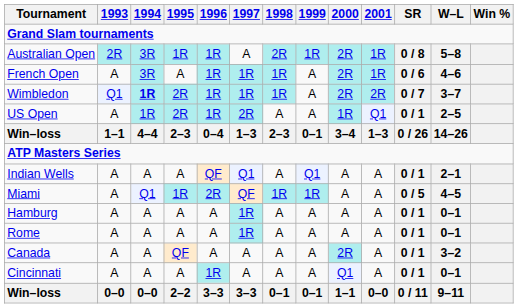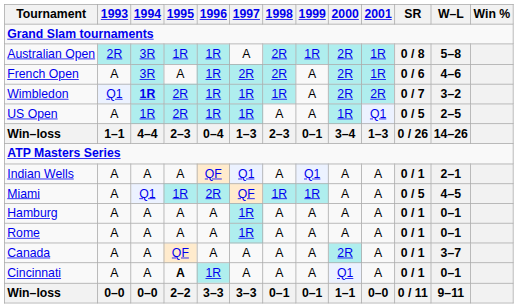 <table class=wikitable style=text-align:center;font-size:97%>
 <tr>
 <th>Tournament</th>
 <th><a href='#'>1993</a></th>
 <th><a href='#'>1994</a></th>
 <th><a href='#'>1995</a></th>
 <th><a href='#'>1996</a></th>
 <th><a href='#'>1997</a></th>
 <th><a href='#'>1998</a></th>
 <th><a href='#'>1999</a></th>
 <th><a href='#'>2000</a></th>
 <th><a href='#'>2001</a></th>
 <th>SR</th>
 <th>W–L</th>
 <th>Win %</th>
 </tr>
 <tr>
 <td colspan=23 align=left><strong><a href='#'>Grand Slam tournaments</a></strong></td>
 </tr>
 <tr>
 <td align=left><a href='#'>Australian Open</a></td>
 <td bgcolor=afeeee><a href='#'>2R</a></td>
 <td bgcolor=afeeee><a href='#'>3R</a></td>
 <td bgcolor=afeeee><a href='#'>1R</a></td>
 <td bgcolor=afeeee><a href='#'>1R</a></td>
 <td>A</td>
 <td bgcolor=afeeee><a href='#'>2R</a></td>
 <td bgcolor=afeeee><a href='#'>1R</a></td>
 <td bgcolor=afeeee><a href='#'>2R</a></td>
 <td bgcolor=afeeee><a href='#'>1R</a></td>
 <th>0 / 8</th>
 <th>5–8</th>
 <th></th>
 </tr>
 <tr>
 <td align=left><a href='#'>French Open</a></td>
 <td>A</td>
 <td bgcolor=afeeee><a href='#'>3R</a></td>
 <td>A</td>
 <td bgcolor=afeeee><a href='#'>1R</a></td>
-<td bgcolor=afeeee><a href='#'>1R</a></td>
-<td bgcolor=afeeee><a href='#'>1R</a></td>
+<td bgcolor=afeeee><a href='#'>2R</a></td>
+<td bgcolor=afeeee><a href='#'>2R</a></td>
 <td>A</td>
 <td bgcolor=afeeee><a href='#'>2R</a></td>
 <td bgcolor=afeeee><a href='#'>1R</a></td>
 <th>0 / 6</th>
 <th>4–6</th>
 <th></th>
 </tr>
 <tr>
 <td align=left><a href='#'>Wimbledon</a></td>
 <td bgcolor=ecf2ff><a href='#'>Q1</a></td>
 <td bgcolor=afeeee><strong><a href='#'>1R</a></strong></td>
 <td bgcolor=afeeee><a href='#'>2R</a></td>
 <td bgcolor=afeeee><a href='#'>1R</a></td>
 <td bgcolor=afeeee><a href='#'>1R</a></td>
 <td bgcolor=afeeee><a href='#'>1R</a></td>
 <td>A</td>
 <td bgcolor=afeeee><a href='#'>2R</a></td>
 <td bgcolor=afeeee><a href='#'>2R</a></td>
 <th>0 / 7</th>
-<th>3–7</th>
+<th>3–2</th>
 <th></th>
 </tr>
 <tr>
 <td align=left><a href='#'>US Open</a></td>
 <td>A</td>
 <td bgcolor=afeeee><a href='#'>1R</a></td>
 <td bgcolor=afeeee><a href='#'>2R</a></td>
 <td bgcolor=afeeee><a href='#'>1R</a></td>
-<td bgcolor=afeeee><a href='#'>2R</a></td>
+<td bgcolor=afeeee><a href='#'>1R</a></td>
 <td>A</td>
 <td>A</td>
 <td bgcolor=afeeee><a href='#'>1R</a></td>
 <td bgcolor=ecf2ff><a href='#'>Q1</a></td>
-<th>0 / 1</th>
+<th>0 / 5</th>
 <th>2–5</th>
 <th></th>
 </tr>
 <tr>
 <th style=text-align:left>Win–loss</th>
 <th>1–1</th>
 <th>4–4</th>
 <th>2–3</th>
 <th>0–4</th>
 <th>1–3</th>
 <th>2–3</th>
 <th>0–1</th>
 <th>3–4</th>
 <th>1–3</th>
 <th>0 / 26</th>
 <th>14–26</th>
 <th></th>
 </tr>
 <tr>
 <td colspan=23 align=left><strong><a href='#'>ATP Masters Series</a></strong></td>
 </tr>
 <tr>
 <td align=left><a href='#'>Indian Wells</a></td>
 <td>A</td>
 <td>A</td>
 <td>A</td>
 <td bgcolor=ffebcd><a href='#'>QF</a></td>
 <td bgcolor=ecf2ff><a href='#'>Q1</a></td>
 <td>A</td>
 <td bgcolor=ecf2ff><a href='#'>Q1</a></td>
 <td>A</td>
 <td>A</td>
 <th>0 / 1</th>
 <th>2–1</th>
 <th></th>
 </tr>
 <tr>
 <td align=left><a href='#'>Miami</a></td>
 <td>A</td>
 <td bgcolor=ecf2ff><a href='#'>Q1</a></td>
 <td bgcolor=afeeee><a href='#'>1R</a></td>
 <td bgcolor=afeeee><a href='#'>2R</a></td>
 <td bgcolor=ffebcd><a href='#'>QF</a></td>
 <td bgcolor=afeeee><a href='#'>1R</a></td>
 <td bgcolor=afeeee><a href='#'>1R</a></td>
 <td>A</td>
 <td>A</td>
 <th>0 / 5</th>
 <th>4–5</th>
 <th></th>
 </tr>
 <tr>
 <td align=left><a href='#'>Hamburg</a></td>
 <td>A</td>
 <td>A</td>
 <td>A</td>
 <td>A</td>
 <td bgcolor=afeeee><a href='#'>1R</a></td>
 <td>A</td>
 <td>A</td>
 <td>A</td>
 <td>A</td>
 <th>0 / 1</th>
 <th>0–1</th>
 <th></th>
 </tr>
 <tr>
 <td align=left><a href='#'>Rome</a></td>
 <td>A</td>
 <td>A</td>
 <td>A</td>
 <td>A</td>
 <td bgcolor=afeeee><a href='#'>1R</a></td>
 <td>A</td>
 <td>A</td>
 <td>A</td>
 <td>A</td>
 <th>0 / 1</th>
 <th>0–1</th>
 <th></th>
 </tr>
 <tr>
 <td align=left><a href='#'>Canada</a></td>
 <td>A</td>
 <td>A</td>
 <td bgcolor=ffebcd><a href='#'>QF</a></td>
 <td>A</td>
 <td>A</td>
 <td>A</td>
 <td>A</td>
 <td bgcolor=afeeee><a href='#'>2R</a></td>
 <td>A</td>
 <th>0 / 1</th>
-<th>3–2</th>
+<th>3–7</th>
 <th></th>
 </tr>
 <tr>
 <td align=left><a href='#'>Cincinnati</a></td>
 <td>A</td>
 <td>A</td>
-<td>A</td>
+<td><strong>A</strong></td>
 <td bgcolor=afeeee><a href='#'>1R</a></td>
 <td>A</td>
 <td>A</td>
 <td>A</td>
 <td bgcolor=ecf2ff><a href='#'>Q1</a></td>
 <td>A</td>
 <th>0 / 1</th>
 <th>0–1</th>
 <th></th>
 </tr>
 <tr>
 <th style=text-align:left>Win–loss</th>
 <th>0–0</th>
 <th>0–0</th>
 <th>2–2</th>
 <th>3–3</th>
 <th>3–3</th>
 <th>0–1</th>
 <th>0–1</th>
 <th>1–1</th>
 <th>0–0</th>
 <th>0 / 11</th>
 <th>9–11</th>
 <th></th>
 </tr>
 </table>
